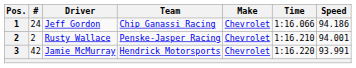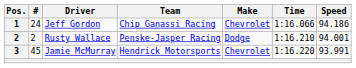 <table class="wikitable" style="font-size:95%">
 <tr>
 <th>Pos.</th>
 <th>#</th>
 <th>Driver</th>
 <th>Team</th>
 <th>Make</th>
 <th>Time</th>
 <th>Speed</th>
 </tr>
 <tr>
 <th>1</th>
 <td>24</td>
 <td><a href='#'>Jeff Gordon</a></td>
 <td><a href='#'>Chip Ganassi Racing</a></td>
 <td><a href='#'>Chevrolet</a></td>
 <td>1:16.066</td>
 <td>94.186</td>
 </tr>
 <tr>
 <th>2</th>
 <td>2</td>
 <td><a href='#'>Rusty Wallace</a></td>
 <td><a href='#'>Penske-Jasper Racing</a></td>
-<td><a href='#'>Chevrolet</a></td>
+<td><a href='#'>Dodge</a></td>
 <td>1:16.210</td>
 <td>94.001</td>
 </tr>
 <tr>
 <th>3</th>
-<td>42</td>
+<td>45</td>
 <td><a href='#'>Jamie McMurray</a></td>
 <td><a href='#'>Hendrick Motorsports</a></td>
 <td><a href='#'>Chevrolet</a></td>
 <td>1:16.220</td>
 <td>93.991</td>
 </tr>
 <tr>
 <th colspan="7"></th>
 </tr>
 </table>
